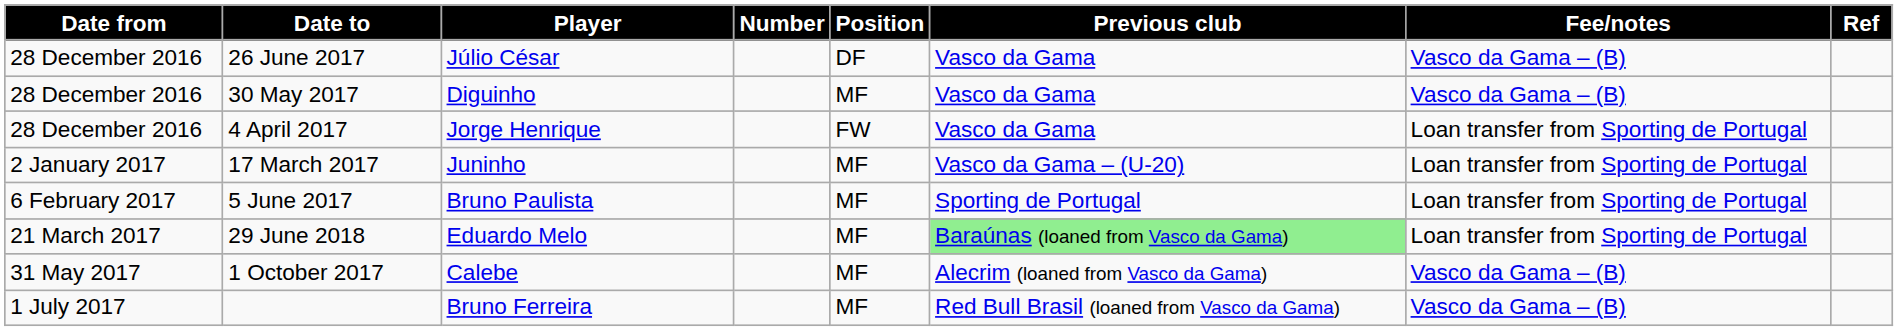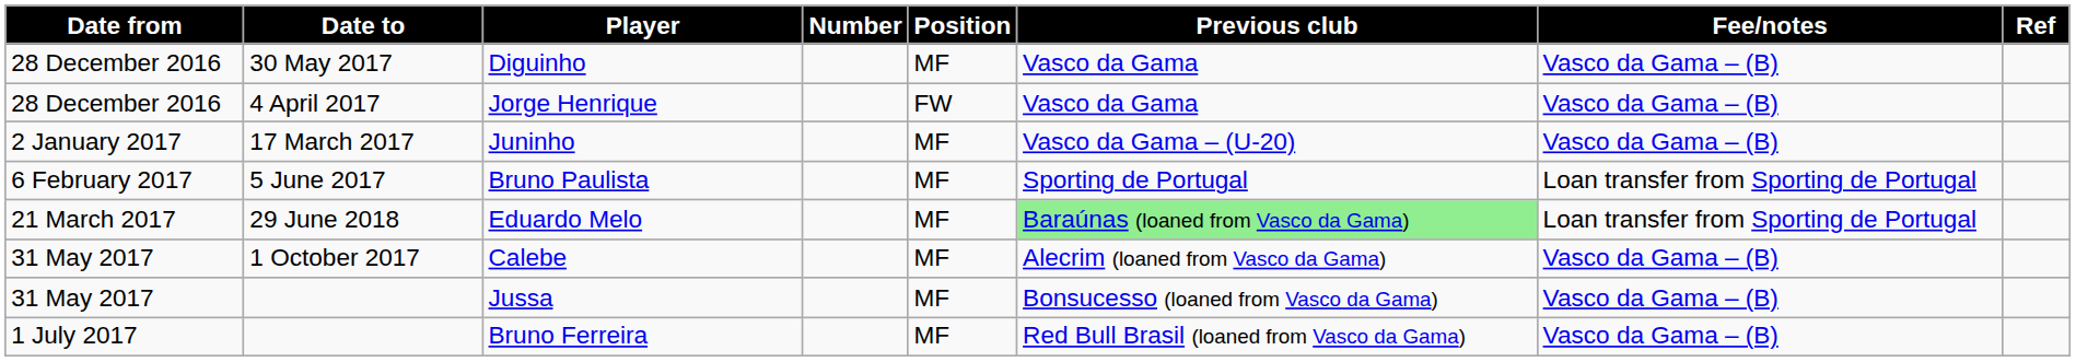 <table class="wikitable" style="text-align:left; font-size:85%;">
 <tr>
 <th style="background:#000000; color:white; width:125px;">Date from</th>
 <th style="background:#000000; color:white; width:125px;">Date to</th>
 <th style="background:#000000; color:white; width:170px;">Player</th>
 <th style="background:#000000; color:white; width:50px;">Number</th>
 <th style="background:#000000; color:white; width:50px;">Position</th>
 <th style="background:#000000; color:white; width:280px;">Previous club</th>
 <th style="background:#000000; color:white; width:250px;">Fee/notes</th>
 <th style="background:#000000; color:white; width:30px;">Ref</th>
-</tr>
-<tr>
-<td>28 December 2016</td>
-<td>26 June 2017</td>
-<td> <a href='#'>Júlio César</a></td>
-<td></td>
-<td>DF</td>
-<td> <a href='#'>Vasco da Gama</a></td>
-<td><a href='#'>Vasco da Gama – (B)</a></td>
-<td></td>
 </tr>
 <tr>
 <td>28 December 2016</td>
 <td>30 May 2017</td>
 <td> <a href='#'>Diguinho</a></td>
 <td></td>
 <td>MF</td>
 <td> <a href='#'>Vasco da Gama</a></td>
 <td><a href='#'>Vasco da Gama – (B)</a></td>
 <td></td>
 </tr>
 <tr>
 <td>28 December 2016</td>
 <td>4 April 2017</td>
 <td> <a href='#'>Jorge Henrique</a></td>
 <td></td>
 <td>FW</td>
 <td> <a href='#'>Vasco da Gama</a></td>
-<td>Loan transfer from <a href='#'>Sporting de Portugal</a></td>
+<td><a href='#'>Vasco da Gama – (B)</a></td>
 <td></td>
 </tr>
 <tr>
 <td>2 January 2017</td>
 <td>17 March 2017</td>
 <td> <a href='#'>Juninho</a></td>
 <td></td>
 <td>MF</td>
 <td> <a href='#'>Vasco da Gama – (U-20)</a></td>
-<td>Loan transfer from <a href='#'>Sporting de Portugal</a></td>
+<td><a href='#'>Vasco da Gama – (B)</a></td>
 <td></td>
 </tr>
 <tr>
 <td>6 February 2017</td>
 <td>5 June 2017</td>
 <td> <a href='#'>Bruno Paulista</a></td>
 <td></td>
 <td>MF</td>
 <td> <a href='#'>Sporting de Portugal</a></td>
 <td>Loan transfer from <a href='#'>Sporting de Portugal</a></td>
 <td></td>
 </tr>
 <tr>
 <td>21 March 2017</td>
 <td>29 June 2018</td>
 <td> <a href='#'>Eduardo Melo</a></td>
 <td></td>
 <td>MF</td>
 <td style="background: lightgreen;"> <a href='#'>Baraúnas</a> <small>(loaned from <a href='#'>Vasco da Gama</a>)</small></td>
 <td>Loan transfer from <a href='#'>Sporting de Portugal</a></td>
 <td></td>
 </tr>
 <tr>
 <td>31 May 2017</td>
 <td>1 October 2017</td>
 <td> <a href='#'>Calebe</a></td>
 <td></td>
 <td>MF</td>
 <td> <a href='#'>Alecrim</a> <small>(loaned from <a href='#'>Vasco da Gama</a>)</small></td>
 <td><a href='#'>Vasco da Gama – (B)</a></td>
 <td></td>
 </tr>
 <tr>
+<td>31 May 2017</td>
+<td></td>
+<td> <a href='#'>Jussa</a></td>
+<td></td>
+<td>MF</td>
+<td> <a href='#'>Bonsucesso</a> <small>(loaned from <a href='#'>Vasco da Gama</a>)</small></td>
+<td><a href='#'>Vasco da Gama – (B)</a></td>
+<td></td>
+</tr>
+<tr>
 <td>1 July 2017</td>
 <td></td>
 <td> <a href='#'>Bruno Ferreira</a></td>
 <td></td>
 <td>MF</td>
 <td> <a href='#'>Red Bull Brasil</a> <small>(loaned from <a href='#'>Vasco da Gama</a>)</small></td>
 <td><a href='#'>Vasco da Gama – (B)</a></td>
 <td></td>
 </tr>
 </table>
